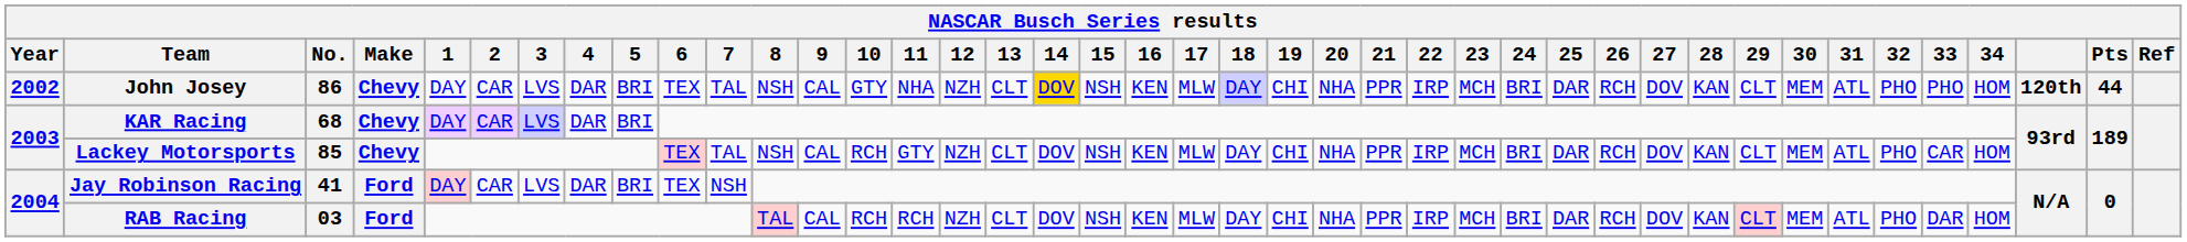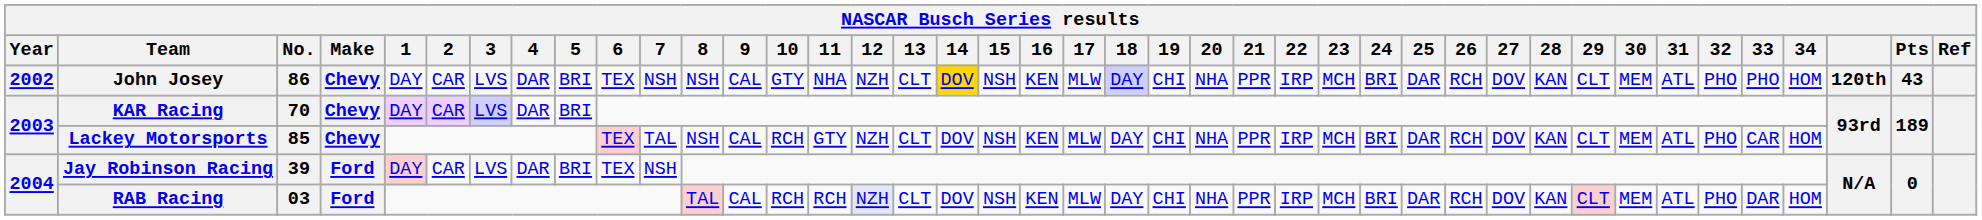 <table class="wikitable" style="text-align:center; font-size:75%">
 <tr>
 <th colspan=41><a href='#'>NASCAR Busch Series</a> results</th>
 </tr>
 <tr>
 <th>Year</th>
 <th>Team</th>
 <th>No.</th>
 <th>Make</th>
 <th>1</th>
 <th>2</th>
 <th>3</th>
 <th>4</th>
 <th>5</th>
 <th>6</th>
 <th>7</th>
 <th>8</th>
 <th>9</th>
 <th>10</th>
 <th>11</th>
 <th>12</th>
 <th>13</th>
 <th>14</th>
 <th>15</th>
 <th>16</th>
 <th>17</th>
 <th>18</th>
 <th>19</th>
 <th>20</th>
 <th>21</th>
 <th>22</th>
 <th>23</th>
 <th>24</th>
 <th>25</th>
 <th>26</th>
 <th>27</th>
 <th>28</th>
 <th>29</th>
 <th>30</th>
 <th>31</th>
 <th>32</th>
 <th>33</th>
 <th>34</th>
 <th></th>
 <th>Pts</th>
 <th>Ref</th>
 </tr>
 <tr>
 <th><a href='#'>2002</a></th>
 <th>John Josey</th>
 <th>86</th>
 <th><a href='#'>Chevy</a></th>
 <td><a href='#'>DAY</a></td>
 <td><a href='#'>CAR</a></td>
 <td><a href='#'>LVS</a></td>
 <td><a href='#'>DAR</a></td>
 <td><a href='#'>BRI</a></td>
 <td><a href='#'>TEX</a></td>
-<td><a href='#'>TAL</a></td>
+<td><a href='#'>NSH</a></td>
 <td><a href='#'>NSH</a></td>
 <td><a href='#'>CAL</a></td>
 <td><a href='#'>GTY</a></td>
 <td><a href='#'>NHA</a></td>
 <td><a href='#'>NZH</a></td>
 <td><a href='#'>CLT</a></td>
 <td style="background: gold;"><a href='#'>DOV</a></td>
 <td><a href='#'>NSH</a></td>
 <td><a href='#'>KEN</a></td>
 <td><a href='#'>MLW</a></td>
 <td style="background:#CFCFFF;"><a href='#'>DAY</a><br></td>
 <td><a href='#'>CHI</a></td>
 <td><a href='#'>NHA</a></td>
 <td><a href='#'>PPR</a></td>
 <td><a href='#'>IRP</a></td>
 <td><a href='#'>MCH</a></td>
 <td><a href='#'>BRI</a></td>
 <td><a href='#'>DAR</a></td>
 <td><a href='#'>RCH</a></td>
 <td><a href='#'>DOV</a></td>
 <td><a href='#'>KAN</a></td>
 <td><a href='#'>CLT</a></td>
 <td><a href='#'>MEM</a></td>
 <td><a href='#'>ATL</a></td>
 <td><a href='#'>PHO</a></td>
 <td><a href='#'>PHO</a></td>
 <td><a href='#'>HOM</a></td>
 <th>120th</th>
-<th>44</th>
+<th>43</th>
 <th></th>
 </tr>
 <tr>
 <th rowspan=2><a href='#'>2003</a></th>
 <th><a href='#'>KAR Racing</a></th>
-<th>68</th>
+<th>70</th>
 <th><a href='#'>Chevy</a></th>
 <td style="background:#EFCFFF;"><a href='#'>DAY</a><br></td>
 <td style="background:#EFCFFF;"><a href='#'>CAR</a><br></td>
 <td style="background:#CFCFFF;"><a href='#'>LVS</a><br></td>
 <td><a href='#'>DAR</a></td>
 <td><a href='#'>BRI</a></td>
 <td colspan=29></td>
 <th rowspan=2>93rd</th>
 <th rowspan=2>189</th>
 <th rowspan=2></th>
 </tr>
 <tr>
 <th><a href='#'>Lackey Motorsports</a></th>
 <th>85</th>
 <th><a href='#'>Chevy</a></th>
 <td colspan=5></td>
 <td style="background:#FFCFCF;"><a href='#'>TEX</a><br></td>
 <td><a href='#'>TAL</a></td>
 <td><a href='#'>NSH</a></td>
 <td><a href='#'>CAL</a></td>
 <td><a href='#'>RCH</a></td>
 <td><a href='#'>GTY</a></td>
 <td><a href='#'>NZH</a></td>
 <td><a href='#'>CLT</a></td>
 <td><a href='#'>DOV</a></td>
 <td><a href='#'>NSH</a></td>
 <td><a href='#'>KEN</a></td>
 <td><a href='#'>MLW</a></td>
 <td><a href='#'>DAY</a></td>
 <td><a href='#'>CHI</a></td>
 <td><a href='#'>NHA</a></td>
 <td><a href='#'>PPR</a></td>
 <td><a href='#'>IRP</a></td>
 <td><a href='#'>MCH</a></td>
 <td><a href='#'>BRI</a></td>
 <td><a href='#'>DAR</a></td>
 <td><a href='#'>RCH</a></td>
 <td><a href='#'>DOV</a></td>
 <td><a href='#'>KAN</a></td>
 <td><a href='#'>CLT</a></td>
 <td><a href='#'>MEM</a></td>
 <td><a href='#'>ATL</a></td>
 <td><a href='#'>PHO</a></td>
 <td><a href='#'>CAR</a></td>
 <td><a href='#'>HOM</a></td>
 </tr>
 <tr>
 <th rowspan=2><a href='#'>2004</a></th>
 <th><a href='#'>Jay Robinson Racing</a></th>
-<th>41</th>
+<th>39</th>
 <th><a href='#'>Ford</a></th>
 <td style="background:#FFCFCF;"><a href='#'>DAY</a><br></td>
 <td><a href='#'>CAR</a></td>
 <td><a href='#'>LVS</a></td>
 <td><a href='#'>DAR</a></td>
 <td><a href='#'>BRI</a></td>
 <td><a href='#'>TEX</a></td>
 <td><a href='#'>NSH</a></td>
 <td colspan=27></td>
 <th rowspan=2>N/A</th>
 <th rowspan=2>0</th>
 <th rowspan=2></th>
 </tr>
 <tr>
 <th><a href='#'>RAB Racing</a></th>
 <th>03</th>
 <th><a href='#'>Ford</a></th>
 <td colspan=7></td>
 <td style="background:#FFCFCF;"><a href='#'>TAL</a><br></td>
 <td><a href='#'>CAL</a></td>
 <td><a href='#'>RCH</a></td>
 <td><a href='#'>RCH</a></td>
-<td><a href='#'>NZH</a></td>
+<td style="background: lavender;"><a href='#'>NZH</a></td>
 <td><a href='#'>CLT</a></td>
 <td><a href='#'>DOV</a></td>
 <td><a href='#'>NSH</a></td>
 <td><a href='#'>KEN</a></td>
 <td><a href='#'>MLW</a></td>
 <td><a href='#'>DAY</a></td>
 <td><a href='#'>CHI</a></td>
 <td><a href='#'>NHA</a></td>
 <td><a href='#'>PPR</a></td>
 <td><a href='#'>IRP</a></td>
 <td><a href='#'>MCH</a></td>
 <td><a href='#'>BRI</a></td>
 <td><a href='#'>DAR</a></td>
 <td><a href='#'>RCH</a></td>
 <td><a href='#'>DOV</a></td>
 <td><a href='#'>KAN</a></td>
 <td style="background:#FFCFCF;"><a href='#'>CLT</a><br></td>
 <td><a href='#'>MEM</a></td>
 <td><a href='#'>ATL</a></td>
 <td><a href='#'>PHO</a></td>
 <td><a href='#'>DAR</a></td>
 <td><a href='#'>HOM</a></td>
 </tr>
 </table>
